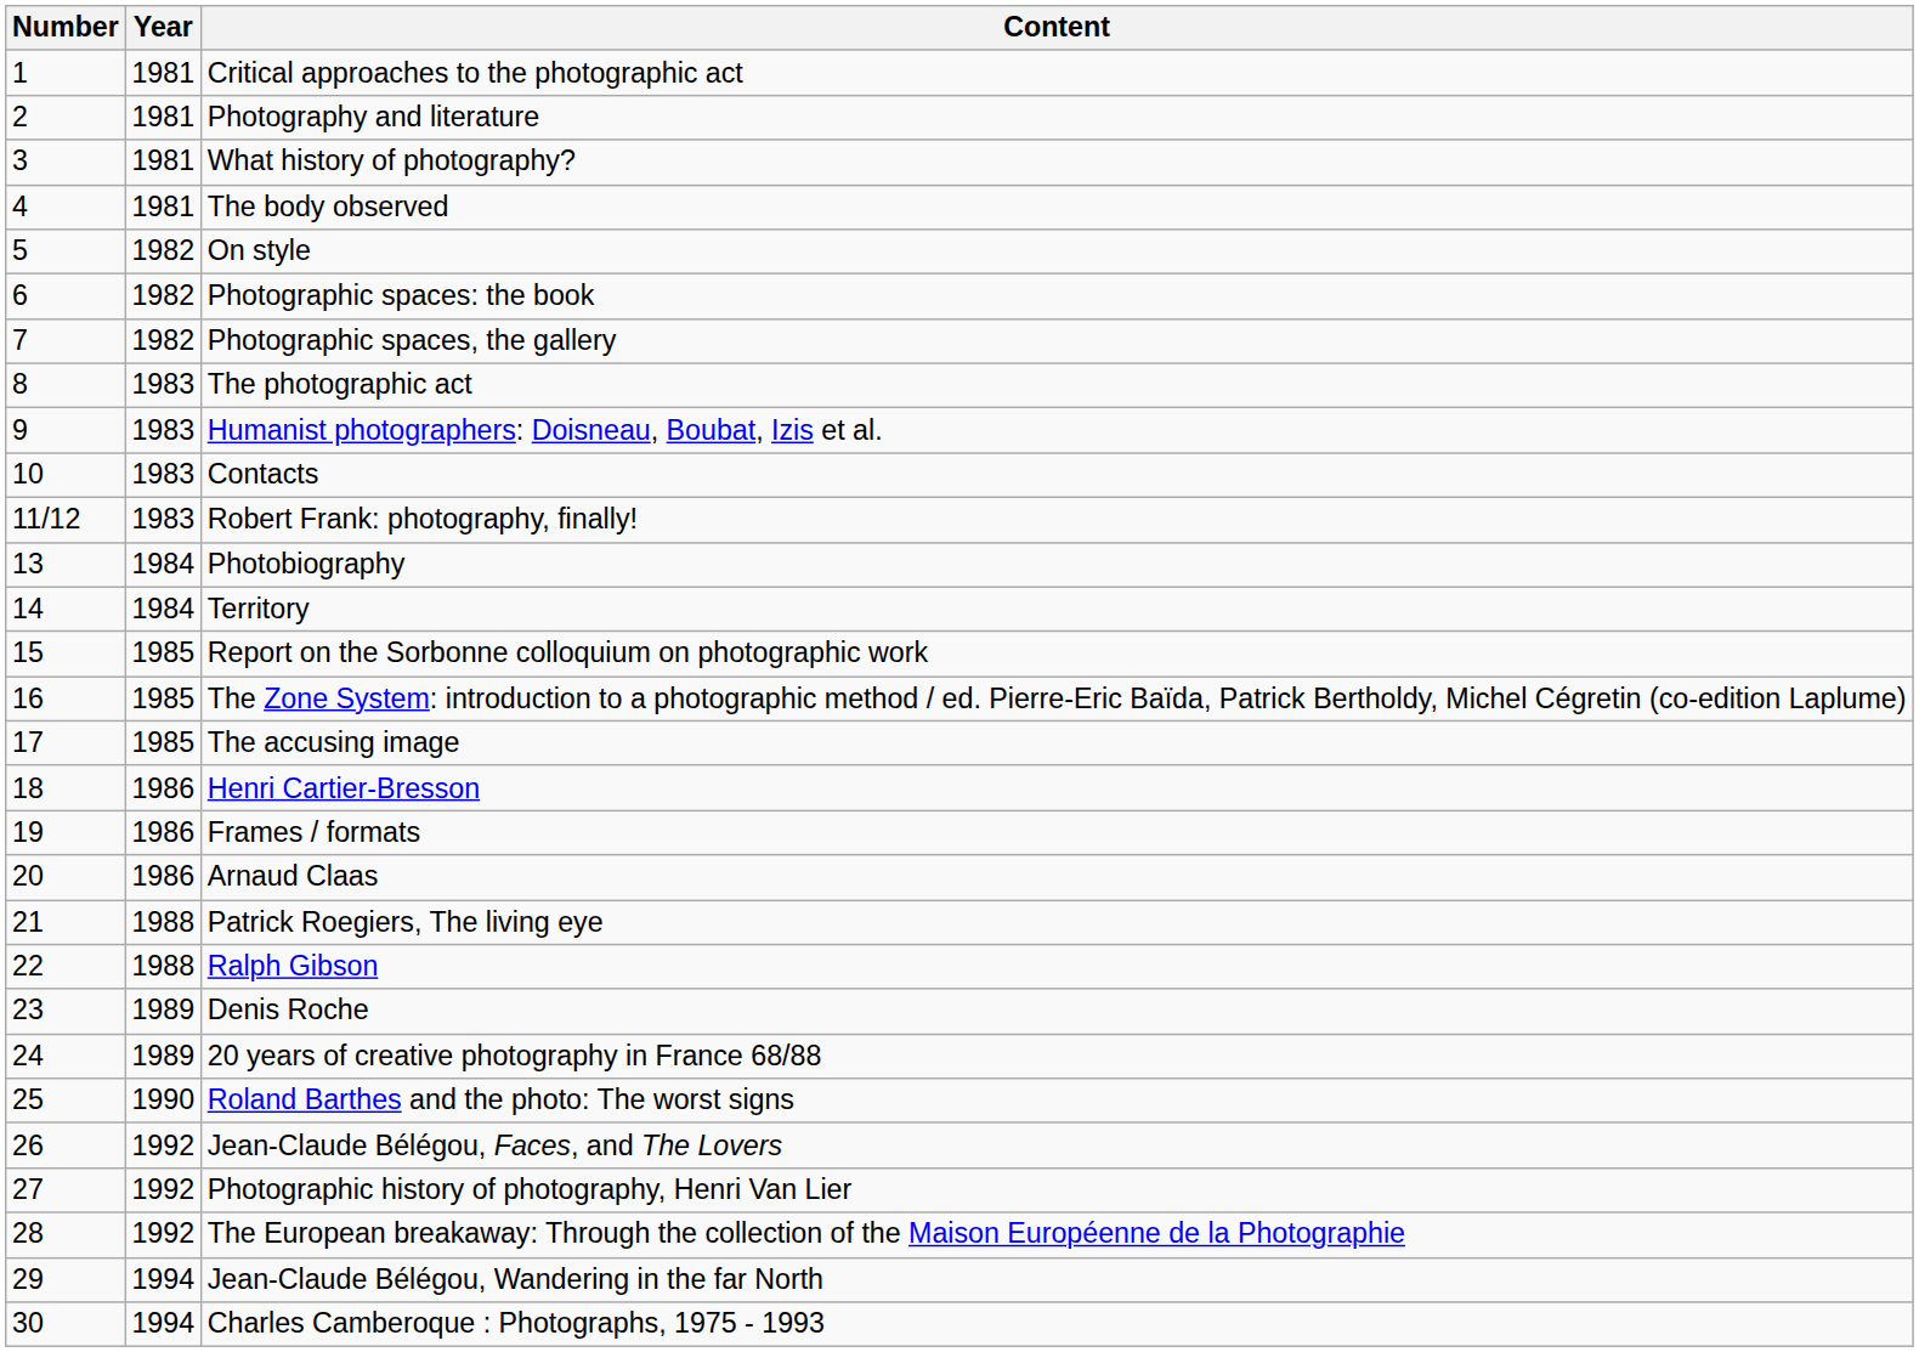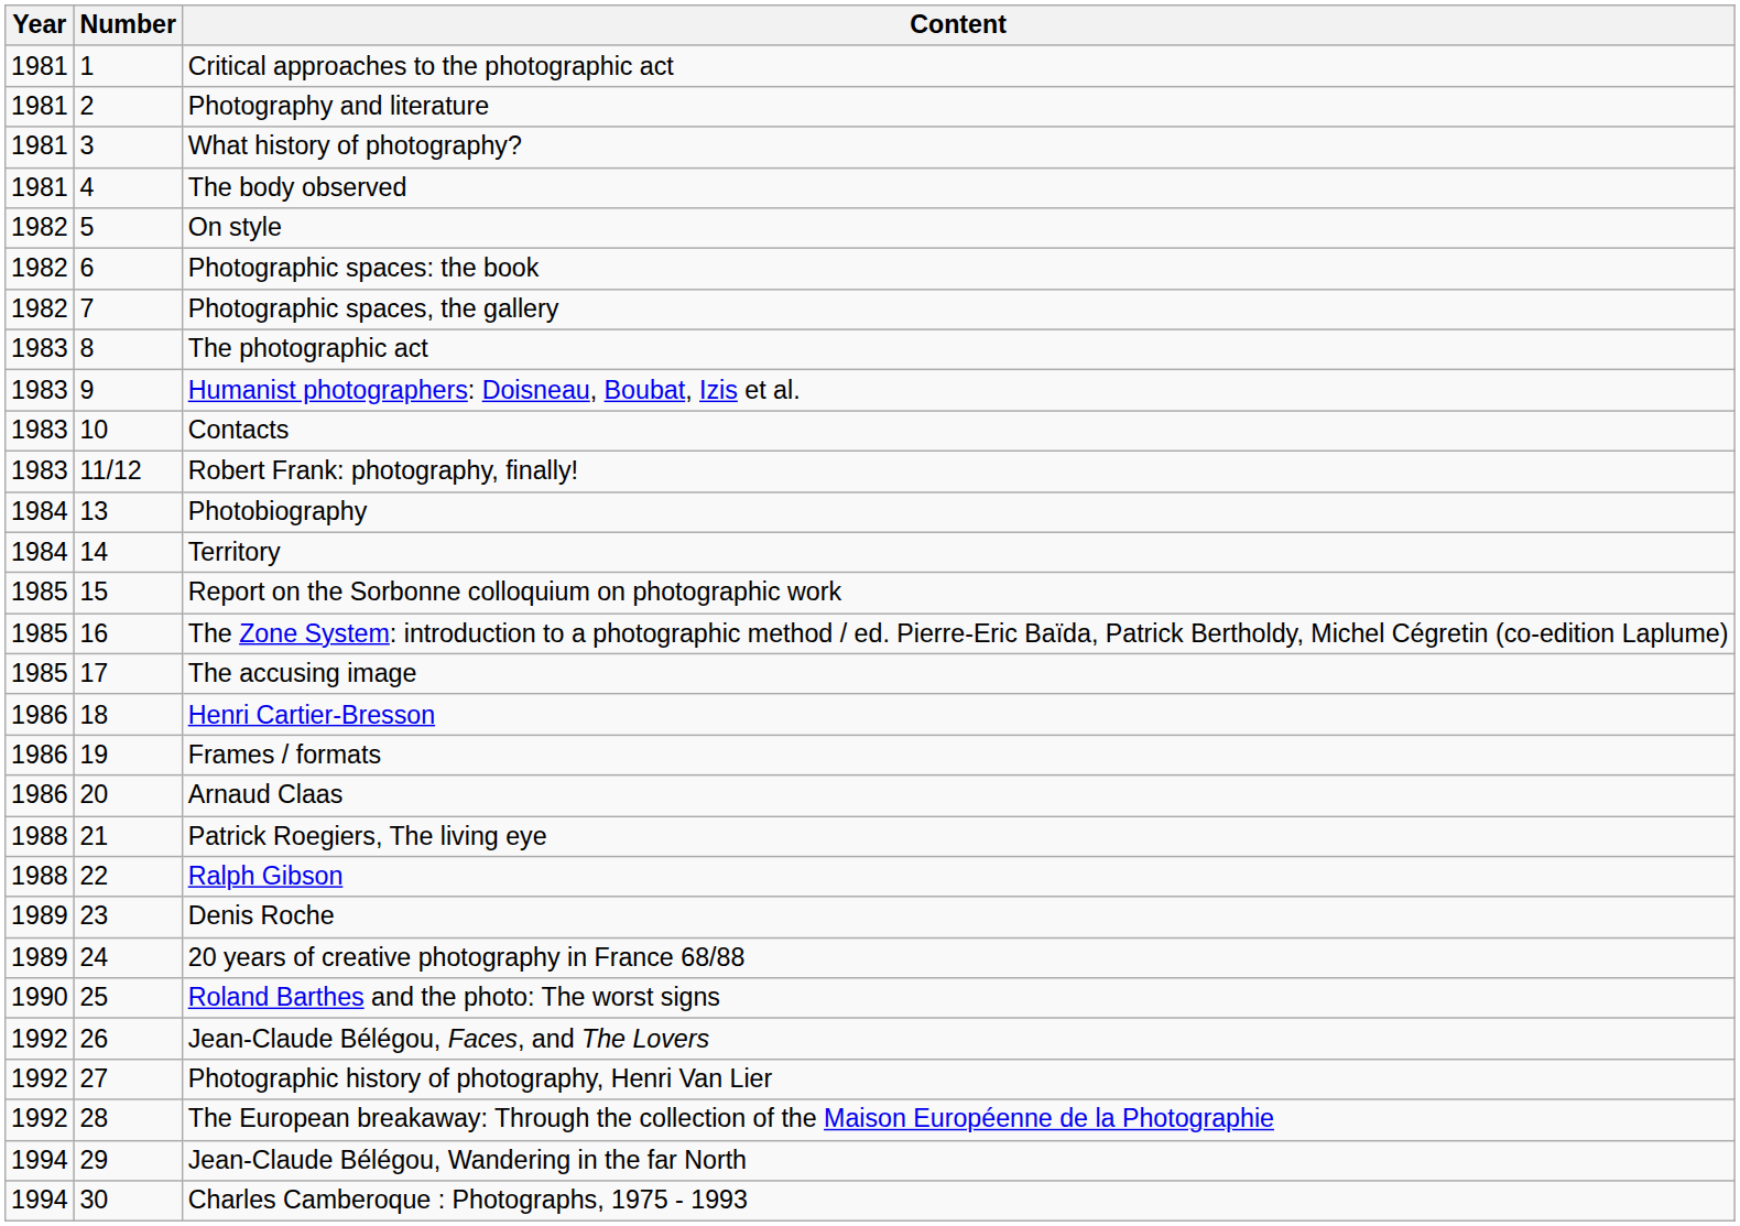 <table class="wikitable">
 <tr>
+<th>Year</th>
 <th>Number</th>
-<th>Year</th>
 <th>Content</th>
 </tr>
 <tr>
+<td>1981</td>
 <td>1</td>
-<td>1981</td>
 <td>Critical approaches to the photographic act</td>
 </tr>
 <tr>
+<td>1981</td>
 <td>2</td>
-<td>1981</td>
 <td>Photography and literature</td>
 </tr>
 <tr>
+<td>1981</td>
 <td>3</td>
-<td>1981</td>
 <td>What history of photography?</td>
 </tr>
 <tr>
+<td>1981</td>
 <td>4</td>
-<td>1981</td>
 <td>The body observed</td>
 </tr>
 <tr>
+<td>1982</td>
 <td>5</td>
-<td>1982</td>
 <td>On style</td>
 </tr>
 <tr>
+<td>1982</td>
 <td>6</td>
-<td>1982</td>
 <td>Photographic spaces: the book</td>
 </tr>
 <tr>
+<td>1982</td>
 <td>7</td>
-<td>1982</td>
 <td>Photographic spaces, the gallery</td>
 </tr>
 <tr>
+<td>1983</td>
 <td>8</td>
-<td>1983</td>
 <td>The photographic act</td>
 </tr>
 <tr>
+<td>1983</td>
 <td>9</td>
-<td>1983</td>
 <td><a href='#'>Humanist photographers</a>: <a href='#'>Doisneau</a>, <a href='#'>Boubat</a>, <a href='#'>Izis</a> et al.</td>
 </tr>
 <tr>
+<td>1983</td>
 <td>10</td>
-<td>1983</td>
 <td>Contacts</td>
 </tr>
 <tr>
+<td>1983</td>
 <td>11/12</td>
-<td>1983</td>
 <td>Robert Frank: photography, finally!</td>
 </tr>
 <tr>
+<td>1984</td>
 <td>13</td>
-<td>1984</td>
 <td>Photobiography</td>
 </tr>
 <tr>
+<td>1984</td>
 <td>14</td>
-<td>1984</td>
 <td>Territory</td>
 </tr>
 <tr>
+<td>1985</td>
 <td>15</td>
-<td>1985</td>
 <td>Report on the Sorbonne colloquium on photographic work</td>
 </tr>
 <tr>
+<td>1985</td>
 <td>16</td>
-<td>1985</td>
 <td>The <a href='#'>Zone System</a>: introduction to a photographic method / ed. Pierre-Eric Baïda, Patrick Bertholdy, Michel Cégretin (co-edition Laplume)</td>
 </tr>
 <tr>
+<td>1985</td>
 <td>17</td>
-<td>1985</td>
 <td>The accusing image</td>
 </tr>
 <tr>
+<td>1986</td>
 <td>18</td>
-<td>1986</td>
 <td><a href='#'>Henri Cartier-Bresson</a></td>
 </tr>
 <tr>
+<td>1986</td>
 <td>19</td>
-<td>1986</td>
 <td>Frames / formats</td>
 </tr>
 <tr>
+<td>1986</td>
 <td>20</td>
-<td>1986</td>
 <td>Arnaud Claas</td>
 </tr>
 <tr>
+<td>1988</td>
 <td>21</td>
-<td>1988</td>
 <td>Patrick Roegiers, The living eye</td>
 </tr>
 <tr>
+<td>1988</td>
 <td>22</td>
-<td>1988</td>
 <td><a href='#'>Ralph Gibson</a></td>
 </tr>
 <tr>
+<td>1989</td>
 <td>23</td>
-<td>1989</td>
 <td>Denis Roche</td>
 </tr>
 <tr>
+<td>1989</td>
 <td>24</td>
-<td>1989</td>
 <td>20 years of creative photography in France 68/88</td>
 </tr>
 <tr>
+<td>1990</td>
 <td>25</td>
-<td>1990</td>
 <td><a href='#'>Roland Barthes</a> and the photo: The worst signs</td>
 </tr>
 <tr>
+<td>1992</td>
 <td>26</td>
-<td>1992</td>
 <td>Jean-Claude Bélégou, <em>Faces</em>, and <em>The Lovers</em></td>
 </tr>
 <tr>
+<td>1992</td>
 <td>27</td>
-<td>1992</td>
 <td>Photographic history of photography, Henri Van Lier</td>
 </tr>
 <tr>
+<td>1992</td>
 <td>28</td>
-<td>1992</td>
 <td>The European breakaway: Through the collection of the <a href='#'>Maison Européenne de la Photographie</a></td>
 </tr>
 <tr>
+<td>1994</td>
 <td>29</td>
-<td>1994</td>
 <td>Jean-Claude Bélégou, Wandering in the far North</td>
 </tr>
 <tr>
+<td>1994</td>
 <td>30</td>
-<td>1994</td>
 <td>Charles Camberoque : Photographs, 1975 - 1993</td>
 </tr>
 </table>
